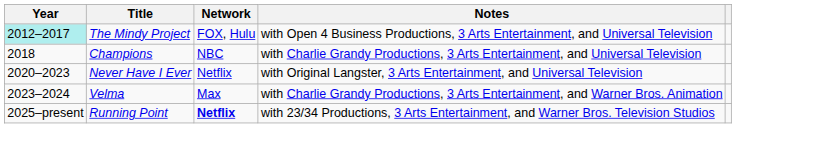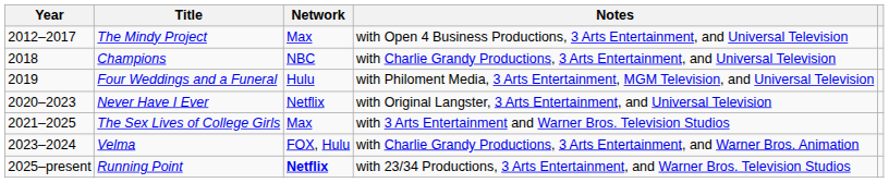 <table class="wikitable sortable">
 <tr>
 <th>Year</th>
 <th>Title</th>
 <th>Network</th>
 <th class="unsortable">Notes</th>
 <th class="unsortable"></th>
 </tr>
 <tr>
-<td style="background: paleturquoise;">2012–2017</td>
+<td>2012–2017</td>
 <td><em><a href='#'>The Mindy Project</a></em></td>
-<td><a href='#'>FOX</a>, <a href='#'>Hulu</a></td>
+<td><a href='#'>Max</a></td>
 <td>with Open 4 Business Productions, <a href='#'>3 Arts Entertainment</a>, and <a href='#'>Universal Television</a></td>
 <td></td>
 </tr>
 <tr>
 <td>2018</td>
 <td><em><a href='#'>Champions</a></em></td>
 <td><a href='#'>NBC</a></td>
 <td>with <a href='#'>Charlie Grandy Productions</a>, <a href='#'>3 Arts Entertainment</a>, and <a href='#'>Universal Television</a></td>
 <td></td>
 </tr>
 <tr>
+<td>2019</td>
+<td><em><a href='#'>Four Weddings and a Funeral</a></em></td>
+<td><a href='#'>Hulu</a></td>
+<td>with Philoment Media, <a href='#'>3 Arts Entertainment</a>, <a href='#'>MGM Television</a>, and <a href='#'>Universal Television</a></td>
+<td></td>
+</tr>
+<tr>
 <td>2020–2023</td>
 <td><em><a href='#'>Never Have I Ever</a></em></td>
 <td><a href='#'>Netflix</a></td>
 <td>with Original Langster, <a href='#'>3 Arts Entertainment</a>, and <a href='#'>Universal Television</a></td>
 <td></td>
 </tr>
 <tr>
+<td>2021–2025</td>
+<td><em><a href='#'>The Sex Lives of College Girls</a></em></td>
+<td><a href='#'>Max</a></td>
+<td>with <a href='#'>3 Arts Entertainment</a> and <a href='#'>Warner Bros. Television Studios</a></td>
+<td></td>
+</tr>
+<tr>
 <td>2023–2024</td>
 <td><em><a href='#'>Velma</a></em></td>
-<td><a href='#'>Max</a></td>
+<td><a href='#'>FOX</a>, <a href='#'>Hulu</a></td>
 <td>with <a href='#'>Charlie Grandy Productions</a>, <a href='#'>3 Arts Entertainment</a>, and <a href='#'>Warner Bros. Animation</a></td>
 <td></td>
 </tr>
 <tr>
 <td>2025–present</td>
 <td><em><a href='#'>Running Point</a></em></td>
 <td><strong><a href='#'>Netflix</a></strong></td>
 <td>with 23/34 Productions, <a href='#'>3 Arts Entertainment</a>, and <a href='#'>Warner Bros. Television Studios</a></td>
 <td></td>
 </tr>
 </table>
